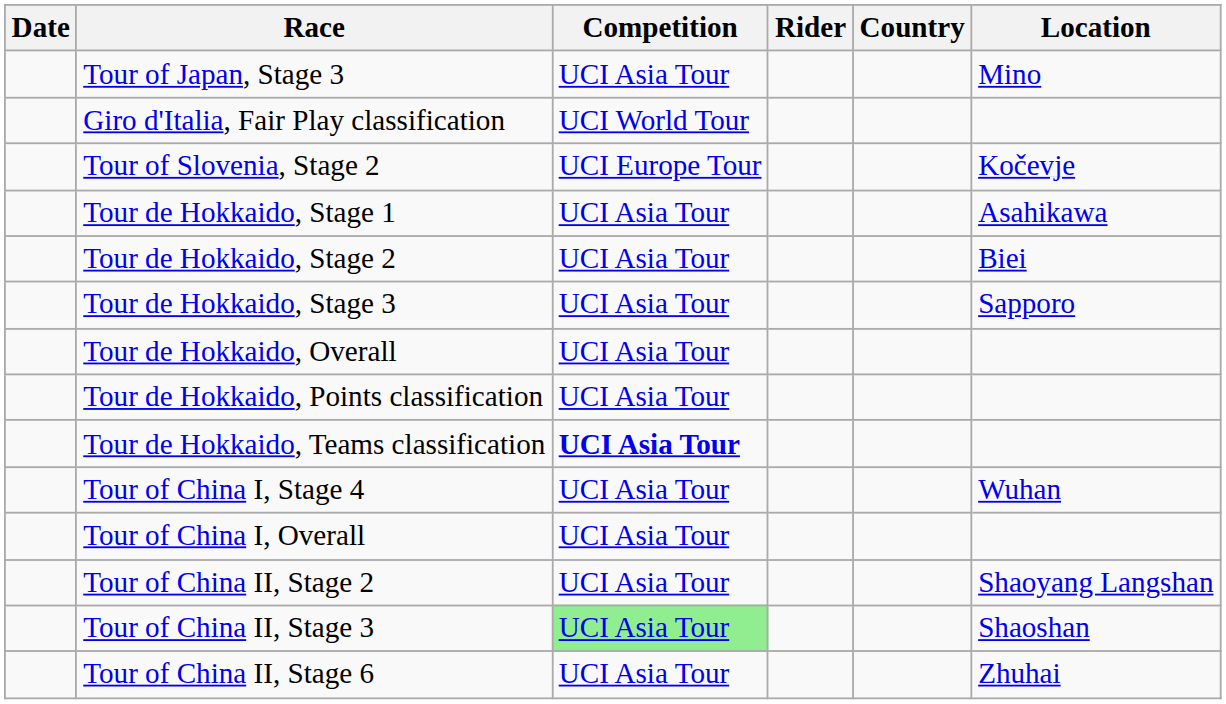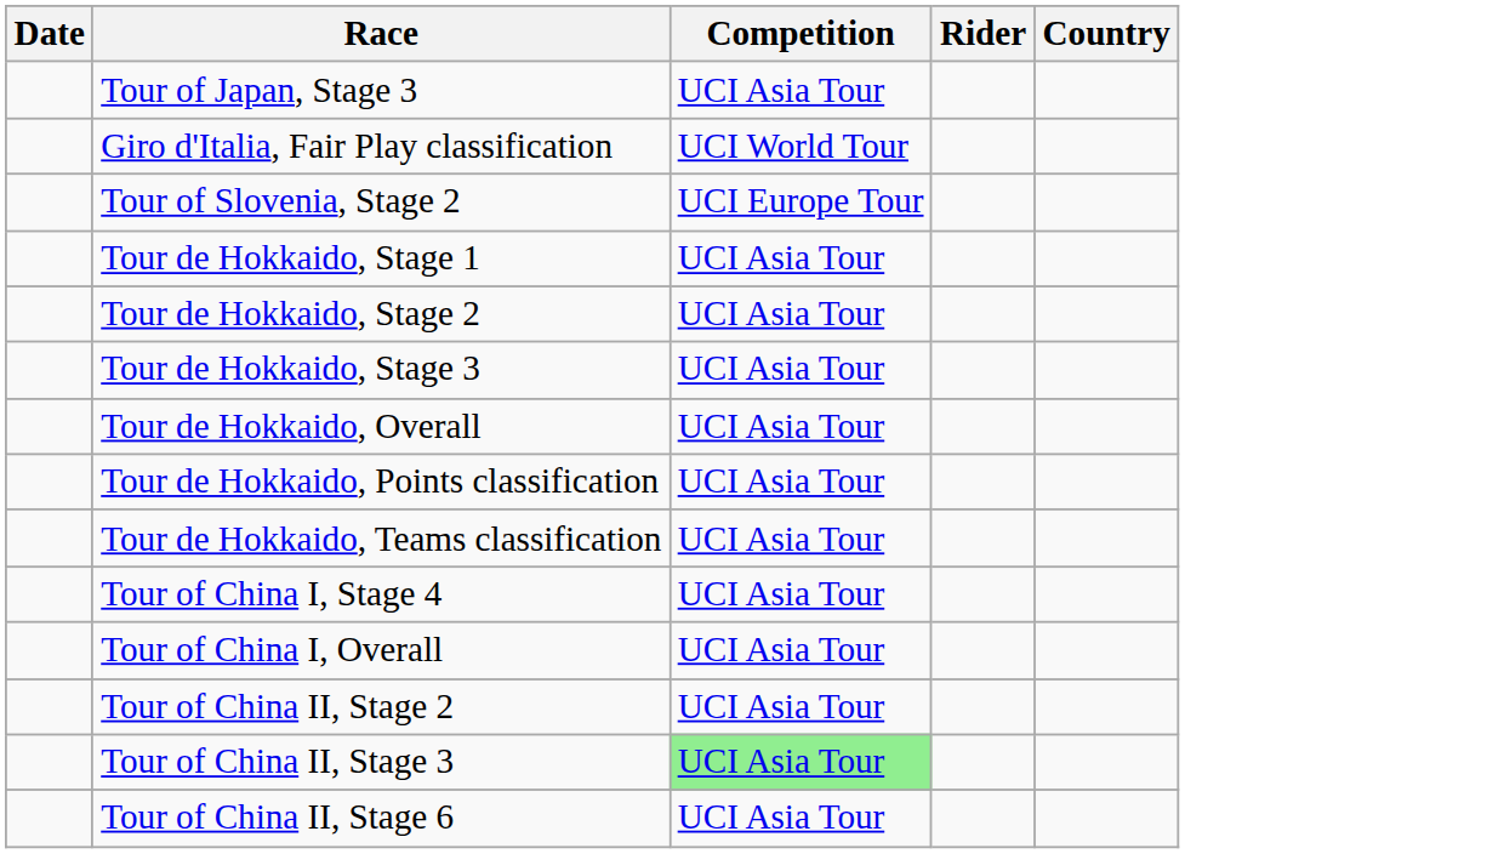 <table class="wikitable sortable">
 <tr>
 <th>Date</th>
 <th>Race</th>
 <th>Competition</th>
 <th>Rider</th>
 <th>Country</th>
-<th>Location</th>
 </tr>
 <tr>
 <td></td>
 <td><a href='#'>Tour of Japan</a>, Stage 3</td>
 <td><a href='#'>UCI Asia Tour</a></td>
 <td></td>
 <td></td>
-<td><a href='#'>Mino</a></td>
 </tr>
 <tr>
 <td></td>
 <td><a href='#'>Giro d'Italia</a>, Fair Play classification</td>
 <td><a href='#'>UCI World Tour</a></td>
 <td align="center"></td>
-<td></td>
 <td></td>
 </tr>
 <tr>
 <td></td>
 <td><a href='#'>Tour of Slovenia</a>, Stage 2</td>
 <td><a href='#'>UCI Europe Tour</a></td>
 <td></td>
 <td></td>
-<td><a href='#'>Kočevje</a></td>
 </tr>
 <tr>
 <td></td>
 <td><a href='#'>Tour de Hokkaido</a>, Stage 1</td>
 <td><a href='#'>UCI Asia Tour</a></td>
 <td></td>
 <td></td>
-<td><a href='#'>Asahikawa</a></td>
 </tr>
 <tr>
 <td></td>
 <td><a href='#'>Tour de Hokkaido</a>, Stage 2</td>
 <td><a href='#'>UCI Asia Tour</a></td>
 <td></td>
 <td></td>
-<td><a href='#'>Biei</a></td>
 </tr>
 <tr>
 <td></td>
 <td><a href='#'>Tour de Hokkaido</a>, Stage 3</td>
 <td><a href='#'>UCI Asia Tour</a></td>
 <td></td>
 <td></td>
-<td><a href='#'>Sapporo</a></td>
 </tr>
 <tr>
 <td></td>
 <td><a href='#'>Tour de Hokkaido</a>, Overall</td>
 <td><a href='#'>UCI Asia Tour</a></td>
-<td></td>
 <td></td>
 <td></td>
 </tr>
 <tr>
 <td></td>
 <td><a href='#'>Tour de Hokkaido</a>, Points classification</td>
 <td><a href='#'>UCI Asia Tour</a></td>
 <td></td>
 <td></td>
-<td></td>
 </tr>
 <tr>
 <td></td>
 <td><a href='#'>Tour de Hokkaido</a>, Teams classification</td>
-<td><strong><a href='#'>UCI Asia Tour</a></strong></td>
+<td><a href='#'>UCI Asia Tour</a></td>
 <td align="center"></td>
-<td></td>
 <td></td>
 </tr>
 <tr>
 <td></td>
 <td><a href='#'>Tour of China</a> I, Stage 4</td>
 <td><a href='#'>UCI Asia Tour</a></td>
 <td></td>
 <td></td>
-<td><a href='#'>Wuhan</a></td>
 </tr>
 <tr>
 <td></td>
 <td><a href='#'>Tour of China</a> I, Overall</td>
 <td><a href='#'>UCI Asia Tour</a></td>
-<td></td>
 <td></td>
 <td></td>
 </tr>
 <tr>
 <td></td>
 <td><a href='#'>Tour of China</a> II, Stage 2</td>
 <td><a href='#'>UCI Asia Tour</a></td>
 <td></td>
 <td></td>
-<td><a href='#'>Shaoyang Langshan</a></td>
 </tr>
 <tr>
 <td></td>
 <td><a href='#'>Tour of China</a> II, Stage 3</td>
 <td style="background: lightgreen;"><a href='#'>UCI Asia Tour</a></td>
 <td></td>
 <td></td>
-<td><a href='#'>Shaoshan</a></td>
 </tr>
 <tr>
 <td></td>
 <td><a href='#'>Tour of China</a> II, Stage 6</td>
 <td><a href='#'>UCI Asia Tour</a></td>
 <td></td>
 <td></td>
-<td><a href='#'>Zhuhai</a></td>
 </tr>
 </table>
